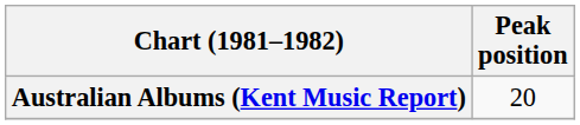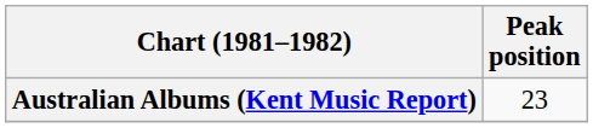 <table class="wikitable plainrowheaders sortable" style="text-align:center">
 <tr>
 <th scope="col">Chart (1981–1982)</th>
 <th scope="col">Peak<br>position</th>
 </tr>
 <tr>
 <th scope="row">Australian Albums (<a href='#'>Kent Music Report</a>)</th>
-<td>20</td>
+<td>23</td>
 </tr>
 <tr>
 </tr>
 <tr>
 </tr>
 <tr>
 </tr>
 <tr>
 </tr>
 </table>
